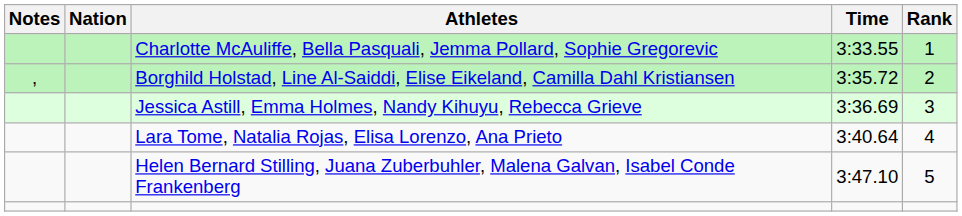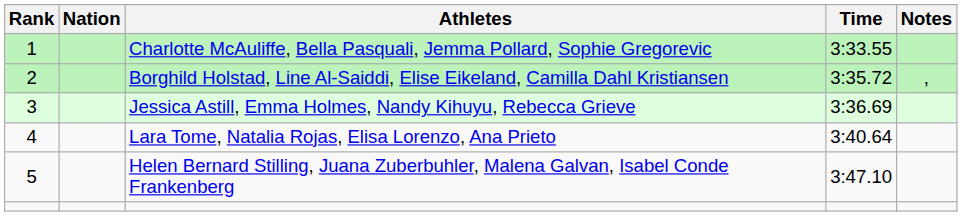 <table class="wikitable sortable" style="text-align:center;width: 65%;">
 <tr>
-<th scope="col">Notes</th>
+<th scope="col">Rank</th>
 <th scope="col">Nation</th>
 <th scope="col">Athletes</th>
 <th scope="col">Time</th>
-<th scope="col">Rank</th>
+<th scope="col">Notes</th>
 </tr>
 <tr bgcolor=bbf3bb>
-<td></td>
+<td>1</td>
 <td align=left></td>
 <td align=left><a href='#'>Charlotte McAuliffe</a>, <a href='#'>Bella Pasquali</a>, <a href='#'>Jemma Pollard</a>, <a href='#'>Sophie Gregorevic</a></td>
 <td>3:33.55</td>
-<td>1</td>
+<td></td>
 </tr>
 <tr bgcolor=bbf3bb>
-<td>, </td>
+<td>2</td>
 <td align=left></td>
 <td align=left><a href='#'>Borghild Holstad</a>, <a href='#'>Line Al-Saiddi</a>, <a href='#'>Elise Eikeland</a>, <a href='#'>Camilla Dahl Kristiansen</a></td>
 <td>3:35.72</td>
-<td>2</td>
+<td>, </td>
 </tr>
 <tr bgcolor=ddffdd>
-<td></td>
+<td>3</td>
 <td align=left></td>
 <td align=left><a href='#'>Jessica Astill</a>, <a href='#'>Emma Holmes</a>, <a href='#'>Nandy Kihuyu</a>, <a href='#'>Rebecca Grieve</a></td>
 <td>3:36.69</td>
-<td>3</td>
+<td></td>
 </tr>
 <tr>
-<td></td>
+<td>4</td>
 <td align=left></td>
 <td align=left><a href='#'>Lara Tome</a>, <a href='#'>Natalia Rojas</a>, <a href='#'>Elisa Lorenzo</a>, <a href='#'>Ana Prieto</a></td>
 <td>3:40.64</td>
-<td>4</td>
+<td></td>
 </tr>
 <tr>
-<td></td>
+<td>5</td>
 <td align=left></td>
 <td align=left><a href='#'>Helen Bernard Stilling</a>, <a href='#'>Juana Zuberbuhler</a>, <a href='#'>Malena Galvan</a>, <a href='#'>Isabel Conde Frankenberg</a></td>
 <td>3:47.10</td>
-<td>5</td>
+<td></td>
 </tr>
 <tr>
 <td></td>
 <td align=left></td>
 <td align=left></td>
 <td></td>
 <td></td>
 </tr>
 </table>
